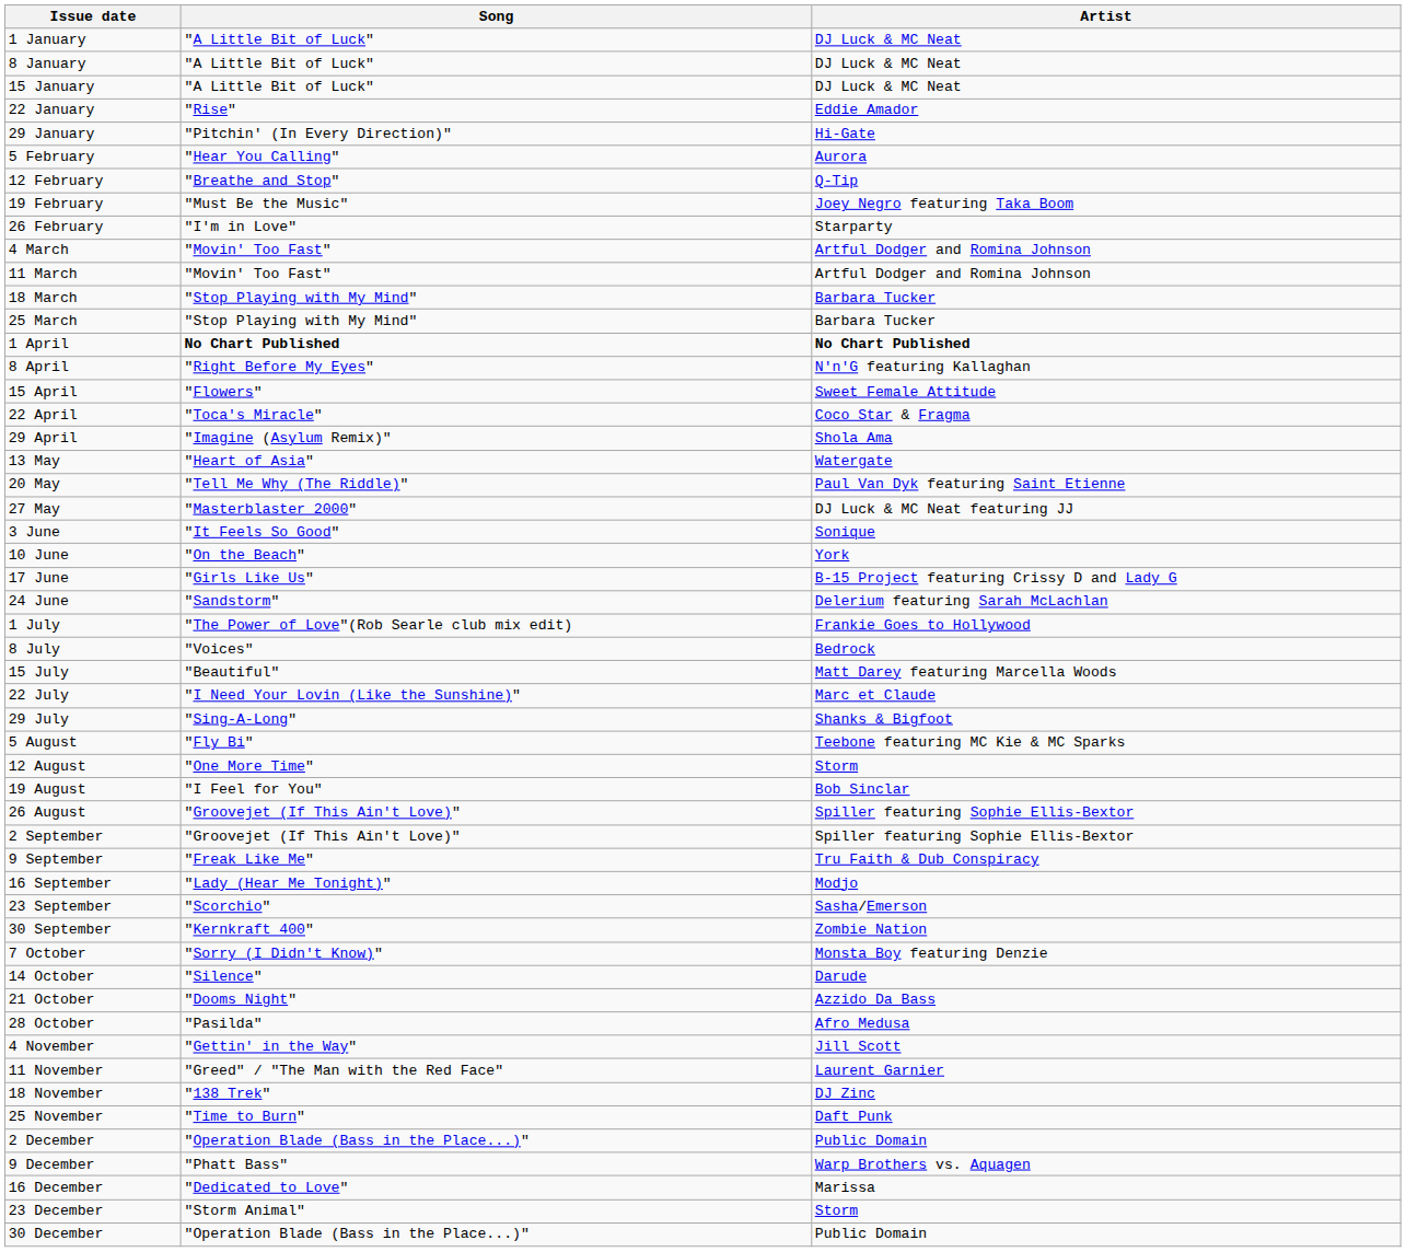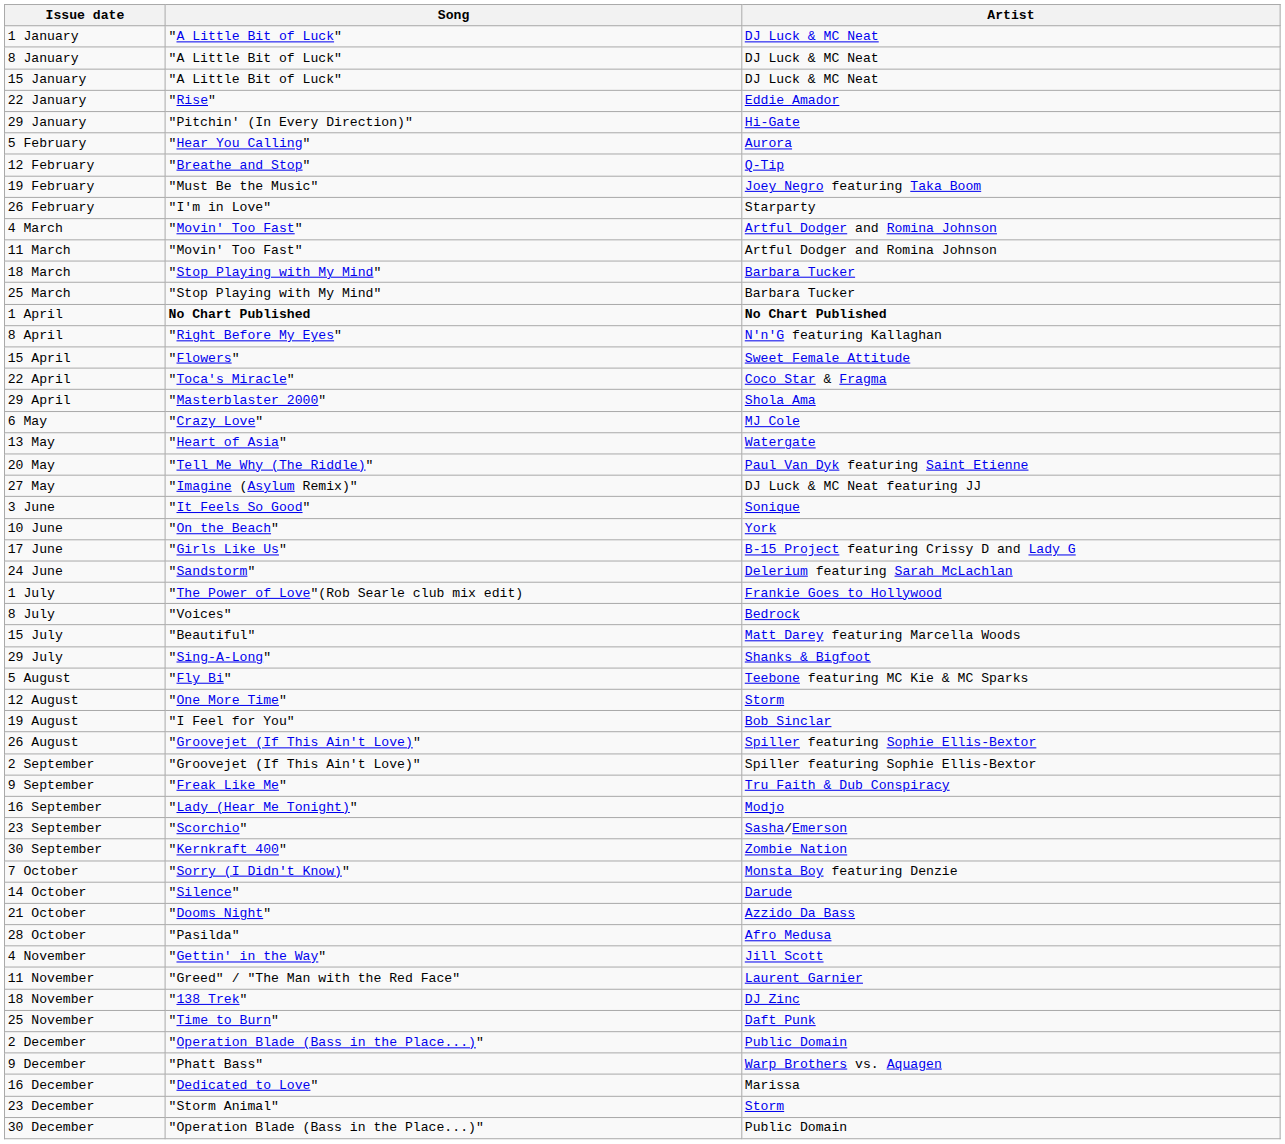 <table width="100%" class=wikitable>
 <tr>
 <th>Issue date</th>
 <th>Song</th>
 <th>Artist</th>
 </tr>
 <tr>
 <td>1 January</td>
 <td>"<a href='#'>A Little Bit of Luck</a>"</td>
 <td><a href='#'>DJ Luck & MC Neat</a></td>
 </tr>
 <tr>
 <td>8 January</td>
 <td>"A Little Bit of Luck"</td>
 <td>DJ Luck & MC Neat</td>
 </tr>
 <tr>
 <td>15 January</td>
 <td>"A Little Bit of Luck"</td>
 <td>DJ Luck & MC Neat</td>
 </tr>
 <tr>
 <td>22 January</td>
 <td>"<a href='#'>Rise</a>"</td>
 <td><a href='#'>Eddie Amador</a></td>
 </tr>
 <tr>
 <td>29 January</td>
 <td>"Pitchin' (In Every Direction)"</td>
 <td><a href='#'>Hi-Gate</a></td>
 </tr>
 <tr>
 <td>5 February</td>
 <td>"<a href='#'>Hear You Calling</a>"</td>
 <td><a href='#'>Aurora</a></td>
 </tr>
 <tr>
 <td>12 February</td>
 <td>"<a href='#'>Breathe and Stop</a>"</td>
 <td><a href='#'>Q-Tip</a></td>
 </tr>
 <tr>
 <td>19 February</td>
 <td>"Must Be the Music"</td>
 <td><a href='#'>Joey Negro</a> featuring <a href='#'>Taka Boom</a></td>
 </tr>
 <tr>
 <td>26 February</td>
 <td>"I'm in Love"</td>
 <td>Starparty</td>
 </tr>
 <tr>
 <td>4 March</td>
 <td>"<a href='#'>Movin' Too Fast</a>"</td>
 <td><a href='#'>Artful Dodger</a> and <a href='#'>Romina Johnson</a></td>
 </tr>
 <tr>
 <td>11 March</td>
 <td>"Movin' Too Fast"</td>
 <td>Artful Dodger and Romina Johnson</td>
 </tr>
 <tr>
 <td>18 March</td>
 <td>"<a href='#'>Stop Playing with My Mind</a>"</td>
 <td><a href='#'>Barbara Tucker</a></td>
 </tr>
 <tr>
 <td>25 March</td>
 <td>"Stop Playing with My Mind"</td>
 <td>Barbara Tucker</td>
 </tr>
 <tr>
 <td>1 April</td>
 <td><strong>No Chart Published</strong></td>
 <td><strong>No Chart Published</strong></td>
 </tr>
 <tr>
 <td>8 April</td>
 <td>"<a href='#'>Right Before My Eyes</a>"</td>
 <td><a href='#'>N'n'G</a> featuring Kallaghan</td>
 </tr>
 <tr>
 <td>15 April</td>
 <td>"<a href='#'>Flowers</a>"</td>
 <td><a href='#'>Sweet Female Attitude</a></td>
 </tr>
 <tr>
 <td>22 April</td>
 <td>"<a href='#'>Toca's Miracle</a>"</td>
 <td><a href='#'>Coco Star</a> & <a href='#'>Fragma</a></td>
 </tr>
 <tr>
 <td>29 April</td>
-<td>"<a href='#'>Imagine</a> (<a href='#'>Asylum</a> Remix)"</td>
+<td>"<a href='#'>Masterblaster 2000</a>"</td>
 <td><a href='#'>Shola Ama</a></td>
+</tr>
+<tr>
+<td>6 May</td>
+<td>"<a href='#'>Crazy Love</a>"</td>
+<td><a href='#'>MJ Cole</a></td>
 </tr>
 <tr>
 <td>13 May</td>
 <td>"<a href='#'>Heart of Asia</a>"</td>
 <td><a href='#'>Watergate</a></td>
 </tr>
 <tr>
 <td>20 May</td>
 <td>"<a href='#'>Tell Me Why (The Riddle)</a>"</td>
 <td><a href='#'>Paul Van Dyk</a> featuring <a href='#'>Saint Etienne</a></td>
 </tr>
 <tr>
 <td>27 May</td>
-<td>"<a href='#'>Masterblaster 2000</a>"</td>
+<td>"<a href='#'>Imagine</a> (<a href='#'>Asylum</a> Remix)"</td>
 <td>DJ Luck & MC Neat featuring JJ</td>
 </tr>
 <tr>
 <td>3 June</td>
 <td>"<a href='#'>It Feels So Good</a>"</td>
 <td><a href='#'>Sonique</a></td>
 </tr>
 <tr>
 <td>10 June</td>
 <td>"<a href='#'>On the Beach</a>"</td>
 <td><a href='#'>York</a></td>
 </tr>
 <tr>
 <td>17 June</td>
 <td>"<a href='#'>Girls Like Us</a>"</td>
 <td><a href='#'>B-15 Project</a> featuring Crissy D and <a href='#'>Lady G</a></td>
 </tr>
 <tr>
 <td>24 June</td>
 <td>"<a href='#'>Sandstorm</a>"</td>
 <td><a href='#'>Delerium</a> featuring <a href='#'>Sarah McLachlan</a></td>
 </tr>
 <tr>
 <td>1 July</td>
 <td>"<a href='#'>The Power of Love</a>"(Rob Searle club mix edit)</td>
 <td><a href='#'>Frankie Goes to Hollywood</a></td>
 </tr>
 <tr>
 <td>8 July</td>
 <td>"Voices"</td>
 <td><a href='#'>Bedrock</a></td>
 </tr>
 <tr>
 <td>15 July</td>
 <td>"Beautiful"</td>
 <td><a href='#'>Matt Darey</a> featuring Marcella Woods</td>
-</tr>
-<tr>
-<td>22 July</td>
-<td>"<a href='#'>I Need Your Lovin (Like the Sunshine)</a>"</td>
-<td><a href='#'>Marc et Claude</a></td>
 </tr>
 <tr>
 <td>29 July</td>
 <td>"<a href='#'>Sing-A-Long</a>"</td>
 <td><a href='#'>Shanks & Bigfoot</a></td>
 </tr>
 <tr>
 <td>5 August</td>
 <td>"<a href='#'>Fly Bi</a>"</td>
 <td><a href='#'>Teebone</a> featuring MC Kie & MC Sparks</td>
 </tr>
 <tr>
 <td>12 August</td>
 <td>"<a href='#'>One More Time</a>"</td>
 <td><a href='#'>Storm</a></td>
 </tr>
 <tr>
 <td>19 August</td>
 <td>"I Feel for You"</td>
 <td><a href='#'>Bob Sinclar</a></td>
 </tr>
 <tr>
 <td>26 August</td>
 <td>"<a href='#'>Groovejet (If This Ain't Love)</a>"</td>
 <td><a href='#'>Spiller</a> featuring <a href='#'>Sophie Ellis-Bextor</a></td>
 </tr>
 <tr>
 <td>2 September</td>
 <td>"Groovejet (If This Ain't Love)"</td>
 <td>Spiller featuring Sophie Ellis-Bextor</td>
 </tr>
 <tr>
 <td>9 September</td>
 <td>"<a href='#'>Freak Like Me</a>"</td>
 <td><a href='#'>Tru Faith & Dub Conspiracy</a></td>
 </tr>
 <tr>
 <td>16 September</td>
 <td>"<a href='#'>Lady (Hear Me Tonight)</a>"</td>
 <td><a href='#'>Modjo</a></td>
 </tr>
 <tr>
 <td>23 September</td>
 <td>"<a href='#'>Scorchio</a>"</td>
 <td><a href='#'>Sasha</a>/<a href='#'>Emerson</a></td>
 </tr>
 <tr>
 <td>30 September</td>
 <td>"<a href='#'>Kernkraft 400</a>"</td>
 <td><a href='#'>Zombie Nation</a></td>
 </tr>
 <tr>
 <td>7 October</td>
 <td>"<a href='#'>Sorry (I Didn't Know)</a>"</td>
 <td><a href='#'>Monsta Boy</a> featuring Denzie</td>
 </tr>
 <tr>
 <td>14 October</td>
 <td>"<a href='#'>Silence</a>"</td>
 <td><a href='#'>Darude</a></td>
 </tr>
 <tr>
 <td>21 October</td>
 <td>"<a href='#'>Dooms Night</a>"</td>
 <td><a href='#'>Azzido Da Bass</a></td>
 </tr>
 <tr>
 <td>28 October</td>
 <td>"Pasilda"</td>
 <td><a href='#'>Afro Medusa</a></td>
 </tr>
 <tr>
 <td>4 November</td>
 <td>"<a href='#'>Gettin' in the Way</a>"</td>
 <td><a href='#'>Jill Scott</a></td>
 </tr>
 <tr>
 <td>11 November</td>
 <td>"Greed" / "The Man with the Red Face"</td>
 <td><a href='#'>Laurent Garnier</a></td>
 </tr>
 <tr>
 <td>18 November</td>
 <td>"<a href='#'>138 Trek</a>"</td>
 <td><a href='#'>DJ Zinc</a></td>
 </tr>
 <tr>
 <td>25 November</td>
 <td>"<a href='#'>Time to Burn</a>"</td>
 <td><a href='#'>Daft Punk</a></td>
 </tr>
 <tr>
 <td>2 December</td>
 <td>"<a href='#'>Operation Blade (Bass in the Place...)</a>"</td>
 <td><a href='#'>Public Domain</a></td>
 </tr>
 <tr>
 <td>9 December</td>
 <td>"Phatt Bass"</td>
 <td><a href='#'>Warp Brothers</a> vs. <a href='#'>Aquagen</a></td>
 </tr>
 <tr>
 <td>16 December</td>
 <td>"<a href='#'>Dedicated to Love</a>"</td>
 <td>Marissa</td>
 </tr>
 <tr>
 <td>23 December</td>
 <td>"Storm Animal"</td>
 <td><a href='#'>Storm</a></td>
 </tr>
 <tr>
 <td>30 December</td>
 <td>"Operation Blade (Bass in the Place...)"</td>
 <td>Public Domain</td>
 </tr>
 </table>
